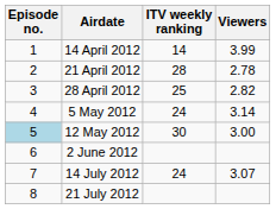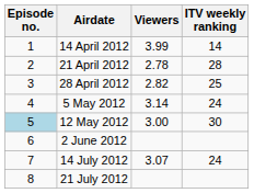 <table class="wikitable" style="text-align:center;">
 <tr>
 <th>Episode<br>no.</th>
 <th>Airdate</th>
+<th>Viewers<br></th>
 <th>ITV weekly<br>ranking</th>
-<th>Viewers<br></th>
 </tr>
 <tr>
 <td>1</td>
 <td>14 April 2012</td>
+<td>3.99</td>
 <td>14</td>
-<td>3.99</td>
 </tr>
 <tr>
 <td>2</td>
 <td>21 April 2012</td>
+<td>2.78</td>
 <td>28</td>
-<td>2.78</td>
 </tr>
 <tr>
 <td>3</td>
 <td>28 April 2012</td>
+<td>2.82</td>
 <td>25</td>
-<td>2.82</td>
 </tr>
 <tr>
 <td>4</td>
 <td>5 May 2012</td>
+<td>3.14</td>
 <td>24</td>
-<td>3.14</td>
 </tr>
 <tr>
 <td style="background: lightblue;">5</td>
 <td>12 May 2012</td>
+<td>3.00</td>
 <td>30</td>
-<td>3.00</td>
 </tr>
 <tr>
 <td>6</td>
 <td>2 June 2012</td>
 <td></td>
 <td></td>
 </tr>
 <tr>
 <td>7</td>
 <td>14 July 2012</td>
+<td>3.07</td>
 <td>24</td>
-<td>3.07</td>
 </tr>
 <tr>
 <td>8</td>
 <td>21 July 2012</td>
 <td></td>
 <td></td>
 </tr>
 </table>
